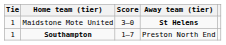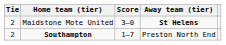 <table class="wikitable" style="text-align:center; font-size:85%">
 <tr>
 <th>Tie</th>
 <th>Home team (tier)</th>
 <th>Score</th>
 <th>Away team (tier)</th>
 <th></th>
 </tr>
 <tr>
-<td align="center">1</td>
+<td align="center">2</td>
 <td>Maidstone Mote United</td>
 <td align="center">3–0</td>
 <td><strong>St Helens</strong></td>
 <td></td>
 </tr>
 <tr>
-<td align="center">1</td>
+<td align="center">2</td>
 <td><strong>Southampton</strong></td>
 <td align="center">1–7</td>
 <td>Preston North End</td>
 <td></td>
 </tr>
 </table>
